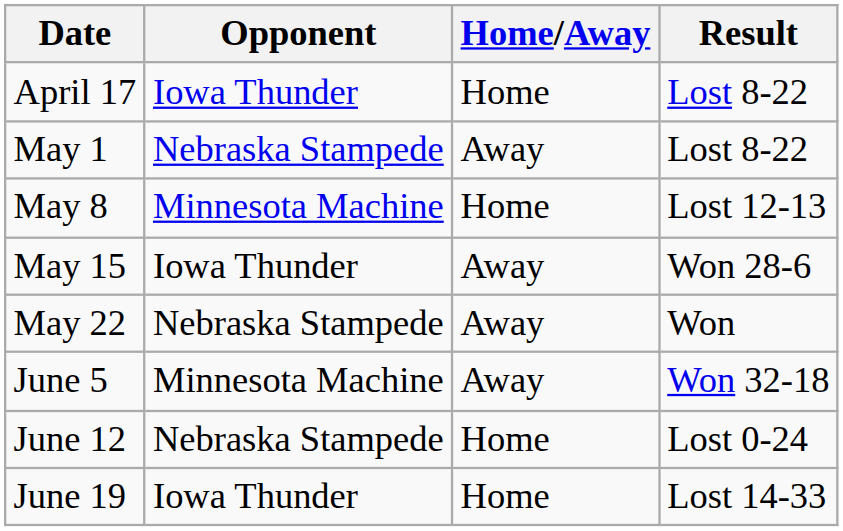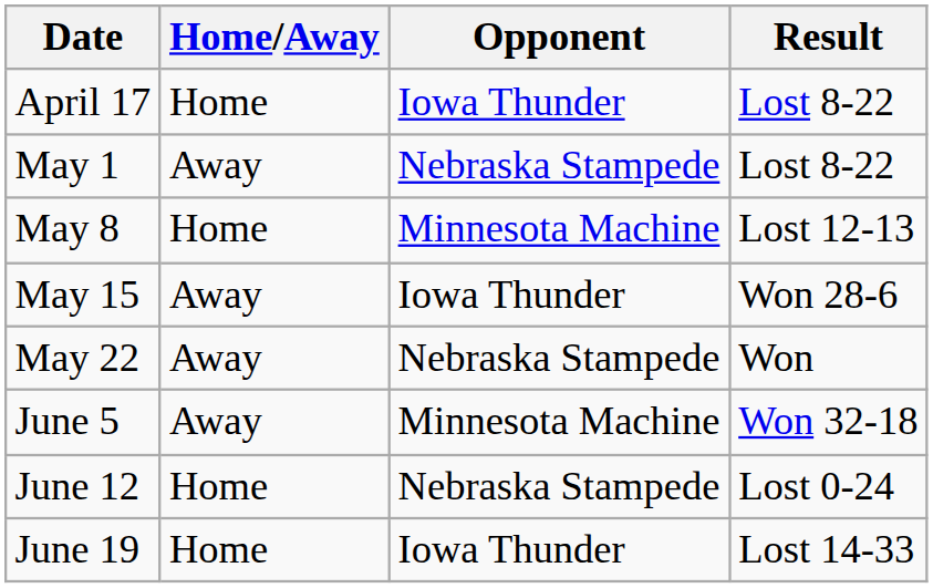 <table class="wikitable">
 <tr>
 <th>Date</th>
+<th><a href='#'>Home</a>/<a href='#'>Away</a></th>
 <th>Opponent</th>
-<th><a href='#'>Home</a>/<a href='#'>Away</a></th>
 <th>Result</th>
 </tr>
 <tr>
 <td>April 17</td>
+<td>Home</td>
 <td><a href='#'>Iowa Thunder</a></td>
-<td>Home</td>
 <td><a href='#'>Lost</a> 8-22</td>
 </tr>
 <tr>
 <td>May 1</td>
+<td>Away</td>
 <td><a href='#'>Nebraska Stampede</a></td>
-<td>Away</td>
 <td>Lost 8-22</td>
 </tr>
 <tr>
 <td>May 8</td>
+<td>Home</td>
 <td><a href='#'>Minnesota Machine</a></td>
-<td>Home</td>
 <td>Lost 12-13</td>
 </tr>
 <tr>
 <td>May 15</td>
+<td>Away</td>
 <td>Iowa Thunder</td>
-<td>Away</td>
 <td>Won 28-6</td>
 </tr>
 <tr>
 <td>May 22</td>
+<td>Away</td>
 <td>Nebraska Stampede</td>
-<td>Away</td>
 <td>Won</td>
 </tr>
 <tr>
 <td>June 5</td>
+<td>Away</td>
 <td>Minnesota Machine</td>
-<td>Away</td>
 <td><a href='#'>Won</a> 32-18</td>
 </tr>
 <tr>
 <td>June 12</td>
+<td>Home</td>
 <td>Nebraska Stampede</td>
-<td>Home</td>
 <td>Lost 0-24</td>
 </tr>
 <tr>
 <td>June 19</td>
+<td>Home</td>
 <td>Iowa Thunder</td>
-<td>Home</td>
 <td>Lost 14-33</td>
 </tr>
 </table>
